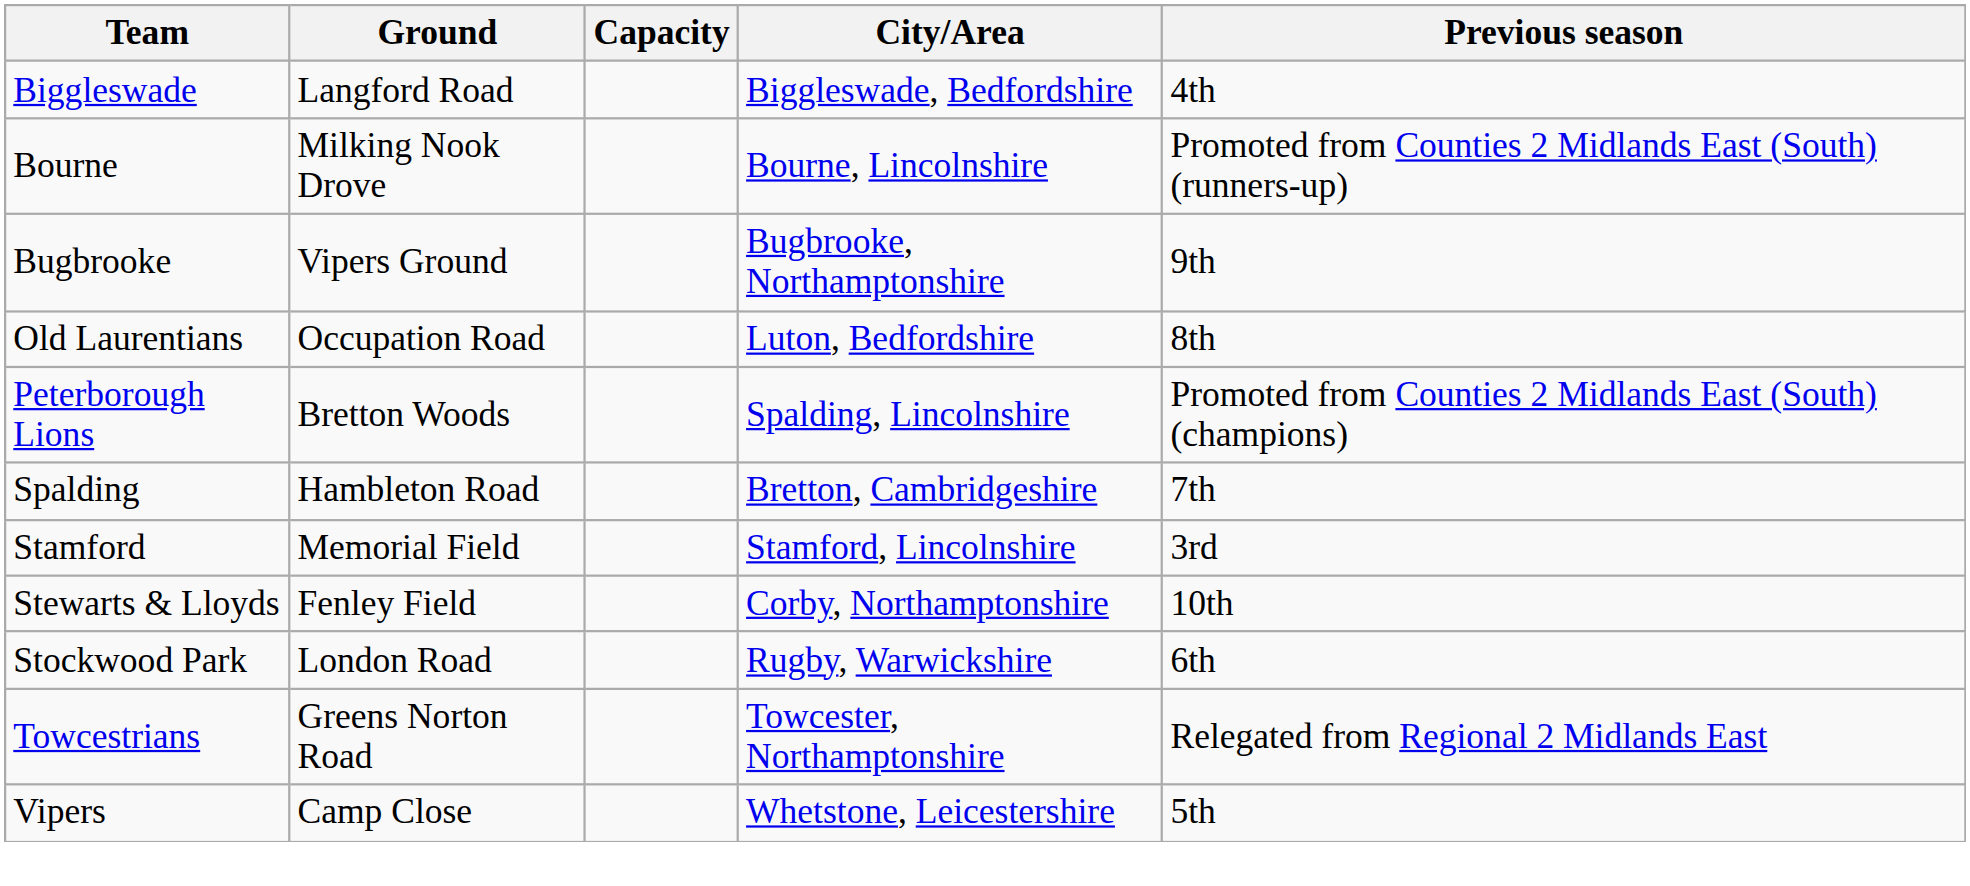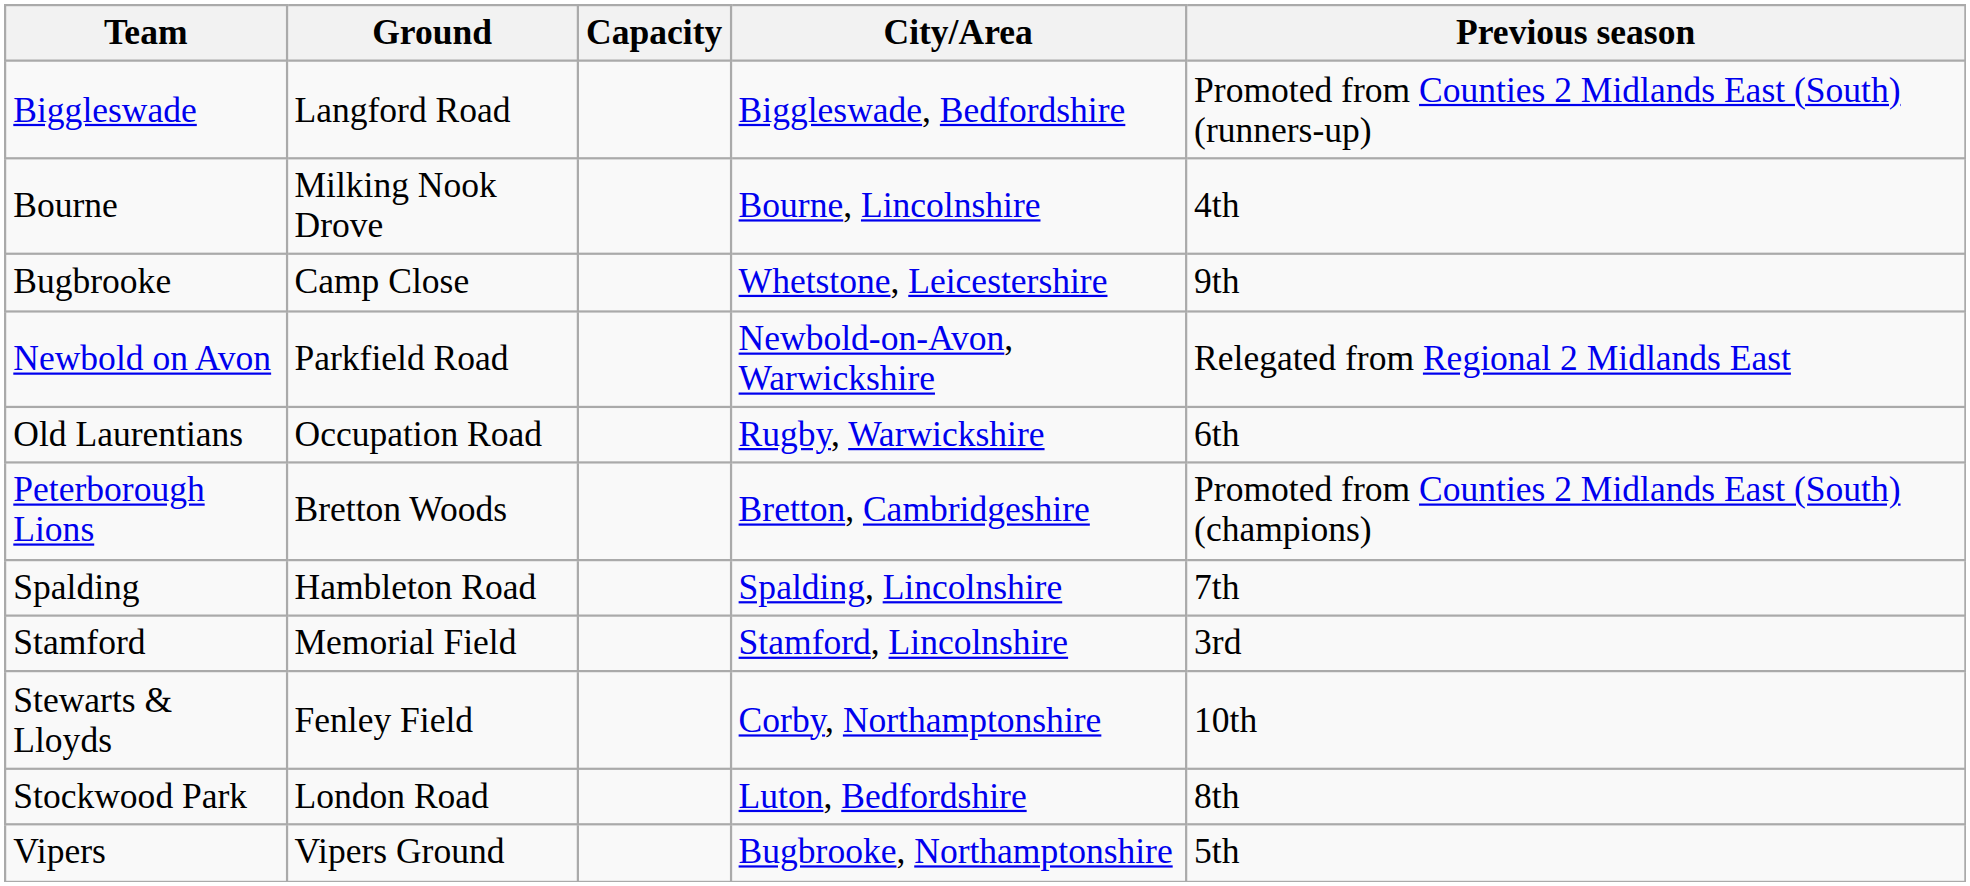 <table class="wikitable sortable" width=100%>
 <tr>
 <th>Team</th>
 <th>Ground</th>
 <th>Capacity</th>
 <th>City/Area</th>
 <th>Previous season</th>
 </tr>
 <tr>
 <td><a href='#'>Biggleswade</a></td>
 <td>Langford Road</td>
 <td></td>
 <td><a href='#'>Biggleswade</a>, <a href='#'>Bedfordshire</a></td>
-<td>4th</td>
+<td>Promoted from <a href='#'>Counties 2 Midlands East (South)</a> (runners-up)</td>
 </tr>
 <tr>
 <td>Bourne</td>
 <td>Milking Nook Drove</td>
 <td></td>
 <td><a href='#'>Bourne</a>, <a href='#'>Lincolnshire</a></td>
-<td>Promoted from <a href='#'>Counties 2 Midlands East (South)</a> (runners-up)</td>
+<td>4th</td>
 </tr>
 <tr>
 <td>Bugbrooke</td>
-<td>Vipers Ground</td>
+<td>Camp Close</td>
 <td></td>
-<td><a href='#'>Bugbrooke</a>, <a href='#'>Northamptonshire</a></td>
+<td><a href='#'>Whetstone</a>, <a href='#'>Leicestershire</a></td>
 <td>9th</td>
+</tr>
+<tr>
+<td><a href='#'>Newbold on Avon</a></td>
+<td>Parkfield Road</td>
+<td></td>
+<td><a href='#'>Newbold-on-Avon</a>, <a href='#'>Warwickshire</a></td>
+<td>Relegated from <a href='#'>Regional 2 Midlands East</a></td>
 </tr>
 <tr>
 <td>Old Laurentians</td>
 <td>Occupation Road</td>
 <td></td>
-<td><a href='#'>Luton</a>, <a href='#'>Bedfordshire</a></td>
-<td>8th</td>
+<td><a href='#'>Rugby</a>, <a href='#'>Warwickshire</a></td>
+<td>6th</td>
 </tr>
 <tr>
 <td><a href='#'>Peterborough Lions</a></td>
 <td>Bretton Woods</td>
 <td></td>
-<td><a href='#'>Spalding</a>, <a href='#'>Lincolnshire</a></td>
+<td><a href='#'>Bretton</a>, <a href='#'>Cambridgeshire</a></td>
 <td>Promoted from <a href='#'>Counties 2 Midlands East (South)</a> (champions)</td>
 </tr>
 <tr>
 <td>Spalding</td>
 <td>Hambleton Road</td>
 <td></td>
-<td><a href='#'>Bretton</a>, <a href='#'>Cambridgeshire</a></td>
+<td><a href='#'>Spalding</a>, <a href='#'>Lincolnshire</a></td>
 <td>7th</td>
 </tr>
 <tr>
 <td>Stamford</td>
 <td>Memorial Field</td>
 <td></td>
 <td><a href='#'>Stamford</a>, <a href='#'>Lincolnshire</a></td>
 <td>3rd</td>
 </tr>
 <tr>
 <td>Stewarts & Lloyds</td>
 <td>Fenley Field</td>
 <td></td>
 <td><a href='#'>Corby</a>, <a href='#'>Northamptonshire</a></td>
 <td>10th</td>
 </tr>
 <tr>
 <td>Stockwood Park</td>
 <td>London Road</td>
 <td></td>
-<td><a href='#'>Rugby</a>, <a href='#'>Warwickshire</a></td>
-<td>6th</td>
-</tr>
-<tr>
-<td><a href='#'>Towcestrians</a></td>
-<td>Greens Norton Road</td>
-<td></td>
-<td><a href='#'>Towcester</a>, <a href='#'>Northamptonshire</a></td>
-<td>Relegated from <a href='#'>Regional 2 Midlands East</a></td>
+<td><a href='#'>Luton</a>, <a href='#'>Bedfordshire</a></td>
+<td>8th</td>
 </tr>
 <tr>
 <td>Vipers</td>
-<td>Camp Close</td>
+<td>Vipers Ground</td>
 <td></td>
-<td><a href='#'>Whetstone</a>, <a href='#'>Leicestershire</a></td>
+<td><a href='#'>Bugbrooke</a>, <a href='#'>Northamptonshire</a></td>
 <td>5th</td>
 </tr>
 <tr>
 </tr>
 </table>
